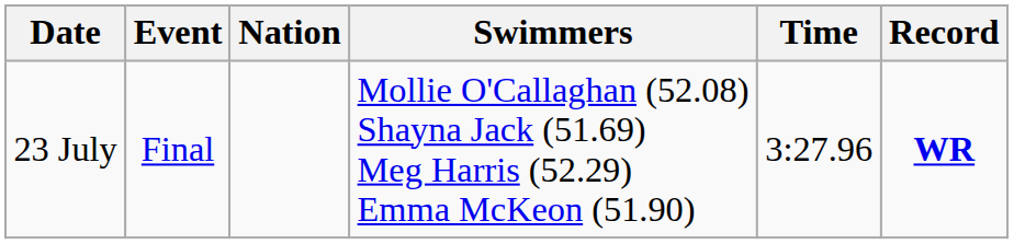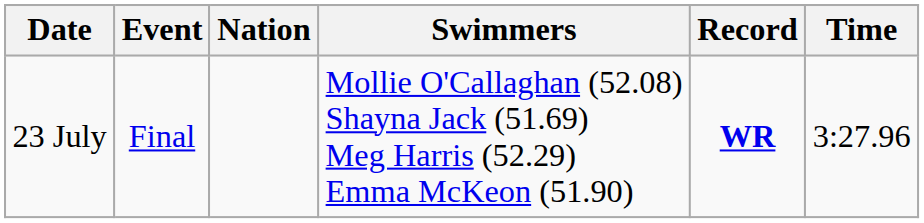 <table class="wikitable" style=text-align:center>
 <tr>
 <th>Date</th>
 <th>Event</th>
 <th>Nation</th>
 <th>Swimmers</th>
+<th>Record</th>
 <th>Time</th>
-<th>Record</th>
 </tr>
 <tr>
 <td>23 July</td>
 <td><a href='#'>Final</a></td>
 <td align=left></td>
 <td align=left><a href='#'>Mollie O'Callaghan</a> (52.08)<br><a href='#'>Shayna Jack</a> (51.69)<br><a href='#'>Meg Harris</a> (52.29)<br><a href='#'>Emma McKeon</a> (51.90)</td>
+<td><strong><a href='#'>WR</a></strong></td>
 <td>3:27.96</td>
-<td><strong><a href='#'>WR</a></strong></td>
 </tr>
 </table>
